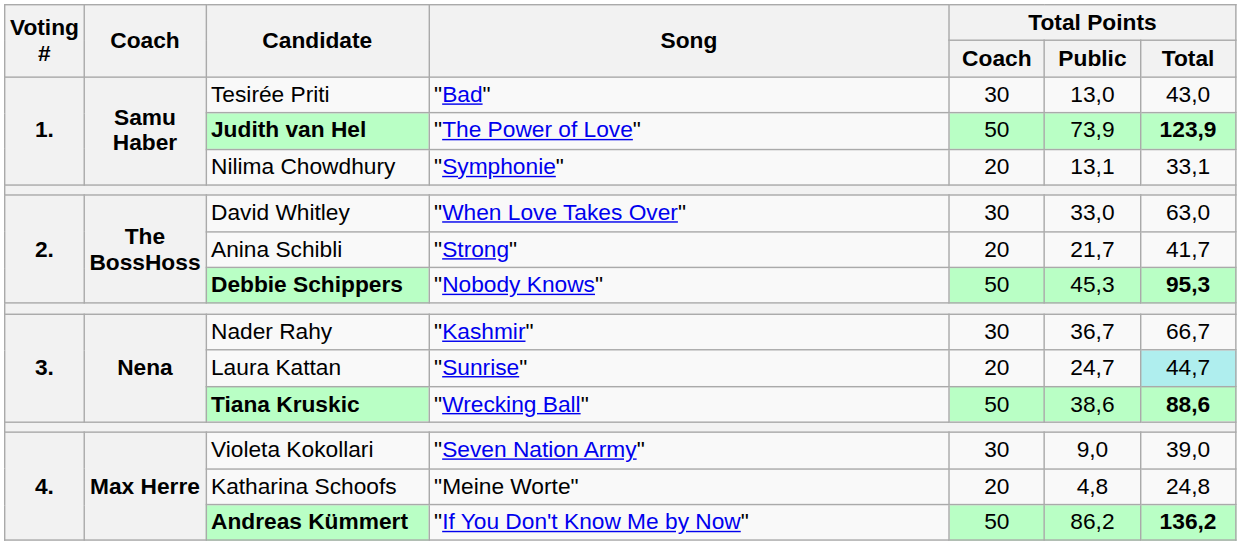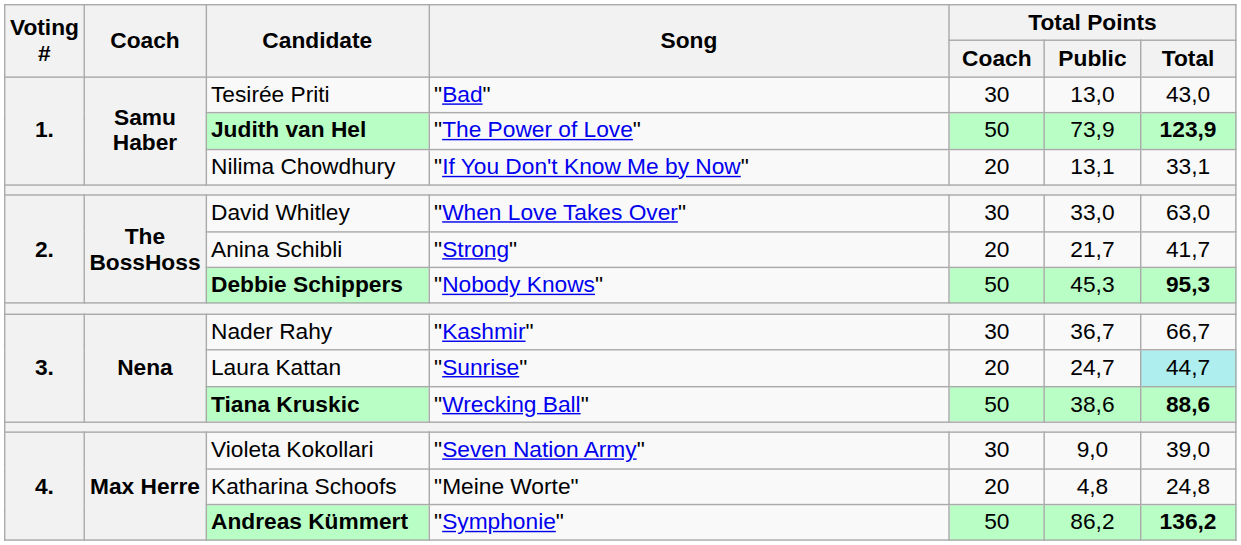 <table class="wikitable" style="width: auto;">
 <tr>
 <th width="40px" rowspan=2>Voting <br>#</th>
 <th width="40px" rowspan=2>Coach</th>
 <th width="150px" rowspan=2>Candidate</th>
 <th width="360px" rowspan=2>Song</th>
 <th width="180px" colspan=3>Total Points</th>
 </tr>
 <tr>
 <th width="60px">Coach</th>
 <th width="60px">Public</th>
 <th width="60px">Total</th>
 </tr>
 <tr>
 <th rowspan=3>1.</th>
 <th rowspan=3>Samu Haber</th>
 <td>Tesirée Priti</td>
 <td>"<a href='#'>Bad</a>"</td>
 <td align="center">30</td>
 <td align="center">13,0</td>
 <td align="center">43,0</td>
 </tr>
 <tr>
 <td style="background:#B9FFC5"><strong>Judith van Hel</strong></td>
 <td>"<a href='#'>The Power of Love</a>"</td>
 <td align="center" style="background:#B9FFC5">50</td>
 <td align="center" style="background:#B9FFC5">73,9</td>
 <td align="center" style="background:#B9FFC5"><strong>123,9</strong></td>
 </tr>
 <tr>
 <td>Nilima Chowdhury</td>
-<td>"<a href='#'>Symphonie</a>"</td>
+<td>"<a href='#'>If You Don't Know Me by Now</a>"</td>
 <td align="center">20</td>
 <td align="center">13,1</td>
 <td align="center">33,1</td>
 </tr>
 <tr>
 <th colspan=7></th>
 </tr>
 <tr>
 <th rowspan=3>2.</th>
 <th rowspan=3>The BossHoss</th>
 <td>David Whitley</td>
 <td>"<a href='#'>When Love Takes Over</a>"</td>
 <td align="center">30</td>
 <td align="center">33,0</td>
 <td align="center">63,0</td>
 </tr>
 <tr>
 <td>Anina Schibli</td>
 <td>"<a href='#'>Strong</a>"</td>
 <td align="center">20</td>
 <td align="center">21,7</td>
 <td align="center">41,7</td>
 </tr>
 <tr>
 <td style="background:#B9FFC5"><strong>Debbie Schippers</strong></td>
 <td>"<a href='#'>Nobody Knows</a>"</td>
 <td align="center" style="background:#B9FFC5">50</td>
 <td align="center" style="background:#B9FFC5">45,3</td>
 <td align="center" style="background:#B9FFC5"><strong>95,3</strong></td>
 </tr>
 <tr>
 <th colspan=7></th>
 </tr>
 <tr>
 <th rowspan=3>3.</th>
 <th rowspan=3>Nena</th>
 <td>Nader Rahy</td>
 <td>"<a href='#'>Kashmir</a>"</td>
 <td align="center">30</td>
 <td align="center">36,7</td>
 <td align="center">66,7</td>
 </tr>
 <tr>
 <td>Laura Kattan</td>
 <td>"<a href='#'>Sunrise</a>"</td>
 <td align="center">20</td>
 <td align="center">24,7</td>
 <td align="center" style="background: paleturquoise;">44,7</td>
 </tr>
 <tr>
 <td style="background:#B9FFC5"><strong>Tiana Kruskic</strong></td>
 <td>"<a href='#'>Wrecking Ball</a>"</td>
 <td align="center" style="background:#B9FFC5">50</td>
 <td align="center" style="background:#B9FFC5">38,6</td>
 <td align="center" style="background:#B9FFC5"><strong>88,6</strong></td>
 </tr>
 <tr>
 <th colspan=7></th>
 </tr>
 <tr>
 <th rowspan=3>4.</th>
 <th rowspan=3>Max Herre</th>
 <td>Violeta Kokollari</td>
 <td>"<a href='#'>Seven Nation Army</a>"</td>
 <td align="center">30</td>
 <td align="center">9,0</td>
 <td align="center">39,0</td>
 </tr>
 <tr>
 <td>Katharina Schoofs</td>
 <td>"Meine Worte"</td>
 <td align="center">20</td>
 <td align="center">4,8</td>
 <td align="center">24,8</td>
 </tr>
 <tr>
 <td style="background:#B9FFC5"><strong>Andreas Kümmert</strong></td>
-<td>"<a href='#'>If You Don't Know Me by Now</a>"</td>
+<td>"<a href='#'>Symphonie</a>"</td>
 <td align="center" style="background:#B9FFC5">50</td>
 <td align="center" style="background:#B9FFC5">86,2</td>
 <td align="center" style="background:#B9FFC5"><strong>136,2</strong></td>
 </tr>
 </table>
